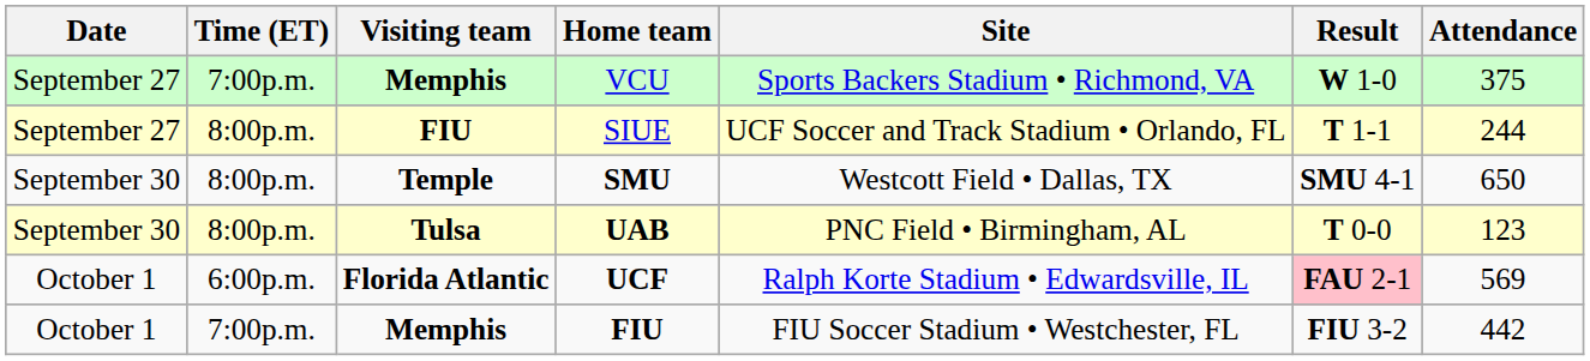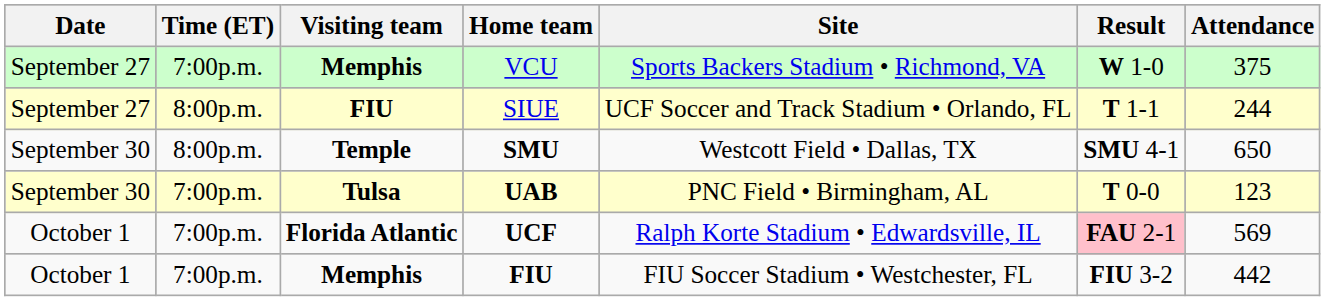 <table class="wikitable" style="font-size:95%; text-align: center;">
 <tr>
 <th>Date</th>
 <th>Time (ET)</th>
 <th>Visiting team</th>
 <th>Home team</th>
 <th>Site</th>
 <th>Result</th>
 <th>Attendance</th>
 </tr>
 <tr style="background:#cfc;">
 <td>September 27</td>
 <td>7:00p.m.</td>
 <td><strong>Memphis</strong></td>
 <td><a href='#'>VCU</a></td>
 <td><a href='#'>Sports Backers Stadium</a> • <a href='#'>Richmond, VA</a></td>
 <td><strong>W</strong> 1-0</td>
 <td>375</td>
 </tr>
 <tr style="background:#ffc;">
 <td>September 27</td>
 <td>8:00p.m.</td>
 <td><strong>FIU</strong></td>
 <td><a href='#'>SIUE</a></td>
 <td>UCF Soccer and Track Stadium • Orlando, FL</td>
 <td><strong>T</strong> 1-1</td>
 <td>244</td>
 </tr>
 <tr>
 <td>September 30</td>
 <td>8:00p.m.</td>
 <td><strong>Temple</strong></td>
 <td><strong>SMU</strong></td>
 <td>Westcott Field • Dallas, TX</td>
 <td><strong>SMU</strong> 4-1</td>
 <td>650</td>
 </tr>
 <tr style="background:#ffc;">
 <td>September 30</td>
-<td>8:00p.m.</td>
+<td>7:00p.m.</td>
 <td><strong>Tulsa</strong></td>
 <td><strong>UAB</strong></td>
 <td>PNC Field • Birmingham, AL</td>
 <td><strong>T</strong> 0-0</td>
 <td>123</td>
 </tr>
 <tr>
 <td>October 1</td>
-<td>6:00p.m.</td>
+<td>7:00p.m.</td>
 <td><strong>Florida Atlantic</strong></td>
 <td><strong>UCF</strong></td>
 <td><a href='#'>Ralph Korte Stadium</a> • <a href='#'>Edwardsville, IL</a></td>
 <td style="background: pink;"><strong>FAU</strong> 2-1</td>
 <td>569</td>
 </tr>
 <tr>
 <td>October 1</td>
 <td>7:00p.m.</td>
 <td><strong>Memphis</strong></td>
 <td><strong>FIU</strong></td>
 <td>FIU Soccer Stadium • Westchester, FL</td>
 <td><strong>FIU</strong> 3-2</td>
 <td>442</td>
 </tr>
 </table>
